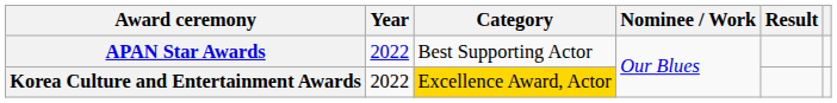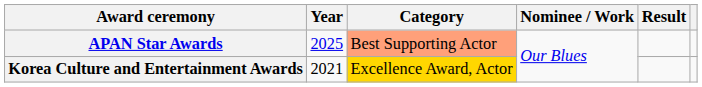 <table class="wikitable plainrowheaders sortable">
 <tr>
 <th scope="col">Award ceremony</th>
 <th scope="col">Year</th>
 <th scope="col">Category</th>
 <th scope="col">Nominee / Work</th>
 <th scope="col">Result</th>
 <th scope="col" class="unsortable"></th>
 </tr>
 <tr>
 <th scope="row"  rowspan="1"><a href='#'>APAN Star Awards</a></th>
-<td style="text-align:center" rowspan="1"><a href='#'>2022</a></td>
-<td>Best Supporting Actor</td>
+<td style="text-align:center" rowspan="1"><a href='#'>2025</a></td>
+<td style="background: lightsalmon;">Best Supporting Actor</td>
 <td rowspan="2"><em><a href='#'>Our Blues</a></em></td>
 <td></td>
 <td style="text-align:center"></td>
 </tr>
 <tr>
 <th scope="row">Korea Culture and Entertainment Awards</th>
-<td style="text-align:center">2022</td>
+<td style="text-align:center">2021</td>
 <td style="background: gold;">Excellence Award, Actor</td>
 <td></td>
 <td style="text-align:center"></td>
 </tr>
 </table>
